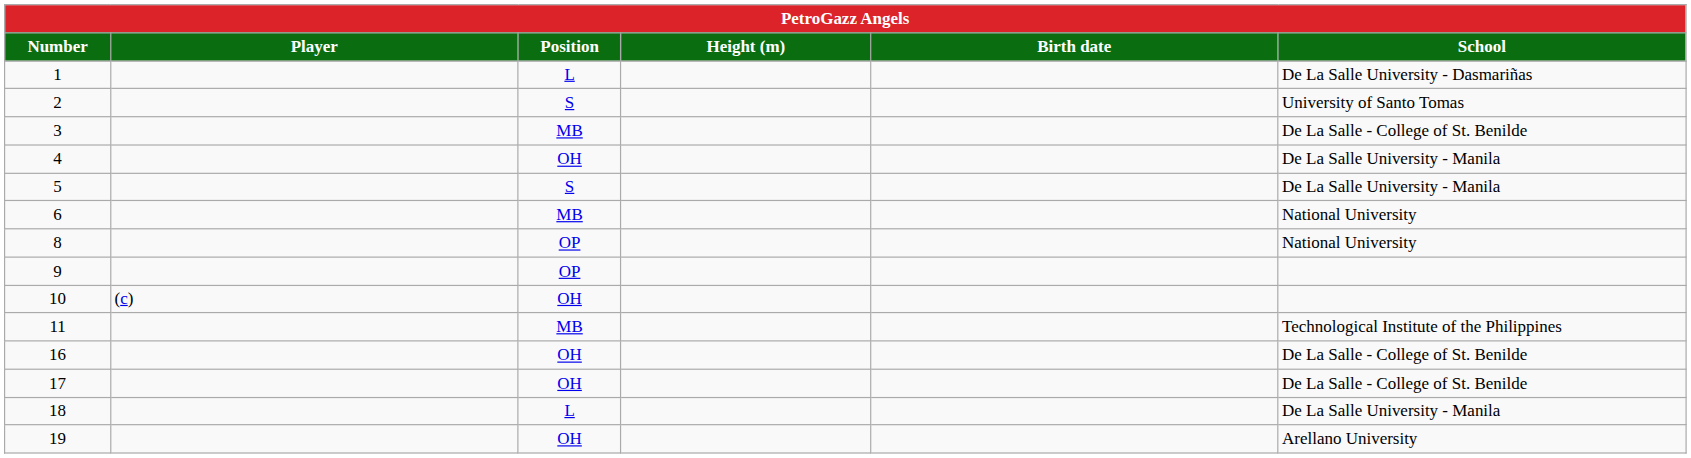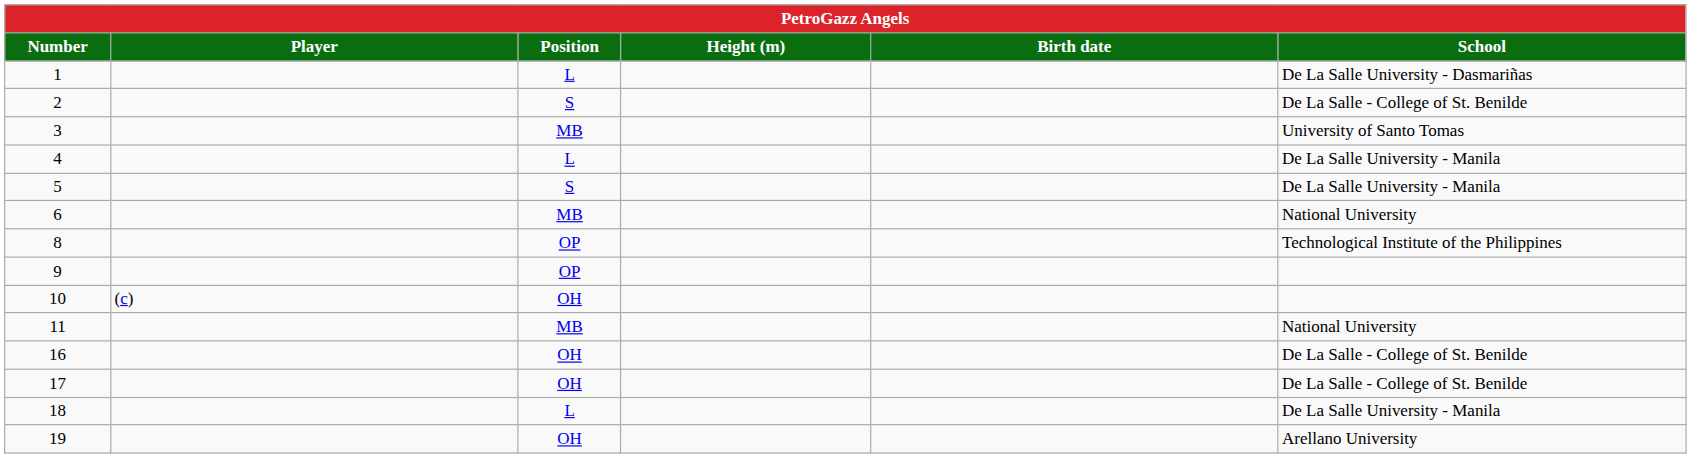 <table class="wikitable sortable" style="text-align:center; width:90%; font-size:90%;">
 <tr>
 <th colspan="8" style= "background:#DC2329; color:white; text-align: center"><strong>PetroGazz Angels</strong></th>
 </tr>
 <tr>
 <th style="width:3em; background:#0A6E11; color:white;">Number</th>
 <th style="width:15em; background:#0A6E11; color:white;">Player</th>
 <th style="width:3em; background:#0A6E11; color:white;">Position</th>
 <th style="width:9em; background:#0A6E11; color:white">Height (m)</th>
 <th style="width:15em; background:#0A6E11; color:white;">Birth date</th>
 <th style="width:15em; background:#0A6E11; color:white;">School</th>
 </tr>
 <tr>
 <td align=center>1</td>
 <td align=left> </td>
 <td><a href='#'>L</a></td>
 <td align=center></td>
 <td align=right></td>
 <td align=left>De La Salle University - Dasmariñas</td>
 </tr>
 <tr>
 <td align=center>2</td>
 <td align=left> </td>
 <td><a href='#'>S</a></td>
 <td align=center></td>
 <td align=right></td>
-<td align=left>University of Santo Tomas</td>
+<td align=left>De La Salle - College of St. Benilde</td>
 </tr>
 <tr>
 <td align=center>3</td>
 <td align=left> </td>
 <td><a href='#'>MB</a></td>
 <td align=center></td>
 <td align=right></td>
-<td align=left>De La Salle - College of St. Benilde</td>
+<td align=left>University of Santo Tomas</td>
 </tr>
 <tr>
 <td align=center>4</td>
 <td align=left> </td>
-<td><a href='#'>OH</a></td>
+<td><a href='#'>L</a></td>
 <td align=center></td>
 <td align=right></td>
 <td align=left>De La Salle University - Manila</td>
 </tr>
 <tr>
 <td align=center>5</td>
 <td align=left> </td>
 <td><a href='#'>S</a></td>
 <td align=center></td>
 <td align=right></td>
 <td align=left>De La Salle University - Manila</td>
 </tr>
 <tr>
 <td align=center>6</td>
 <td align=left> </td>
 <td><a href='#'>MB</a></td>
 <td align=center></td>
 <td align=right></td>
 <td align=left>National University</td>
 </tr>
 <tr>
 <td align=center>8</td>
 <td align=left> </td>
 <td><a href='#'>OP</a></td>
 <td align=center></td>
 <td align=right></td>
-<td align=left>National University</td>
+<td align=left>Technological Institute of the Philippines</td>
 </tr>
 <tr>
 <td align=center>9</td>
 <td align=left> </td>
 <td><a href='#'>OP</a></td>
 <td align=center></td>
 <td align=right></td>
 <td align=left></td>
 </tr>
 <tr>
 <td align=center>10</td>
 <td align=left>  (<a href='#'>c</a>)</td>
 <td><a href='#'>OH</a></td>
 <td align=center></td>
 <td align=right></td>
 <td align=left></td>
 </tr>
 <tr>
 <td align=center>11</td>
 <td align=left> </td>
 <td><a href='#'>MB</a></td>
 <td align=center></td>
 <td align=right></td>
-<td align=left>Technological Institute of the Philippines</td>
+<td align=left>National University</td>
 </tr>
 <tr>
 <td align=center>16</td>
 <td align=left> </td>
 <td><a href='#'>OH</a></td>
 <td align=center></td>
 <td align=right></td>
 <td align=left>De La Salle - College of St. Benilde</td>
 </tr>
 <tr>
 <td align=center>17</td>
 <td align=left> </td>
 <td><a href='#'>OH</a></td>
 <td align=center></td>
 <td align=right></td>
 <td align=left>De La Salle - College of St. Benilde</td>
 </tr>
 <tr>
 <td align=center>18</td>
 <td align=left> </td>
 <td><a href='#'>L</a></td>
 <td align=center></td>
 <td align=right></td>
 <td align=left>De La Salle University - Manila</td>
 </tr>
 <tr>
 <td align=center>19</td>
 <td align=left> </td>
 <td><a href='#'>OH</a></td>
 <td align=center></td>
 <td align=right></td>
 <td align=left>Arellano University</td>
 </tr>
 </table>
